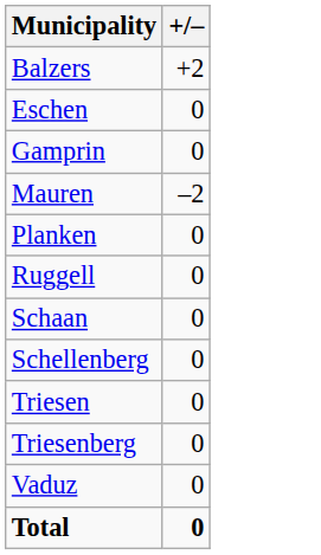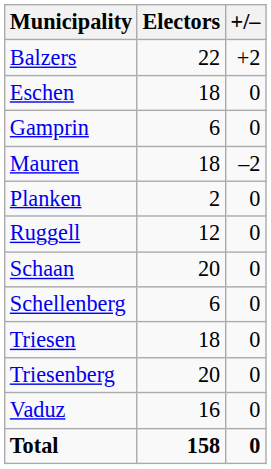 <table class="wikitable">
 <tr>
 <th>Municipality</th>
+<th>Electors</th>
 <th>+/–</th>
 </tr>
 <tr>
 <td><a href='#'>Balzers</a></td>
+<td style="text-align: right;">22</td>
 <td align="right">+2</td>
 </tr>
 <tr>
 <td><a href='#'>Eschen</a></td>
+<td style="text-align: right;">18</td>
 <td align="right">0</td>
 </tr>
 <tr>
 <td><a href='#'>Gamprin</a></td>
+<td style="text-align: right;">6</td>
 <td align="right">0</td>
 </tr>
 <tr>
 <td><a href='#'>Mauren</a></td>
+<td style="text-align: right;">18</td>
 <td align="right">–2</td>
 </tr>
 <tr>
 <td><a href='#'>Planken</a></td>
+<td style="text-align: right;">2</td>
 <td align="right">0</td>
 </tr>
 <tr>
 <td><a href='#'>Ruggell</a></td>
+<td style="text-align: right;">12</td>
 <td align="right">0</td>
 </tr>
 <tr>
 <td><a href='#'>Schaan</a></td>
+<td style="text-align: right;">20</td>
 <td align="right">0</td>
 </tr>
 <tr>
 <td><a href='#'>Schellenberg</a></td>
+<td style="text-align: right;">6</td>
 <td align="right">0</td>
 </tr>
 <tr>
 <td><a href='#'>Triesen</a></td>
+<td style="text-align: right;">18</td>
 <td align="right">0</td>
 </tr>
 <tr>
 <td><a href='#'>Triesenberg</a></td>
+<td style="text-align: right;">20</td>
 <td align="right">0</td>
 </tr>
 <tr>
 <td><a href='#'>Vaduz</a></td>
+<td style="text-align: right;">16</td>
 <td align="right">0</td>
 </tr>
 <tr>
 <td><strong>Total</strong></td>
+<td align="right"><strong>158</strong></td>
 <td align="right"><strong>0</strong></td>
 </tr>
 </table>
